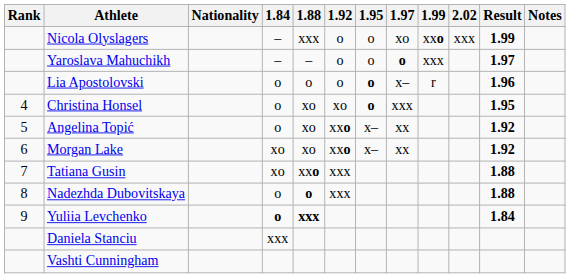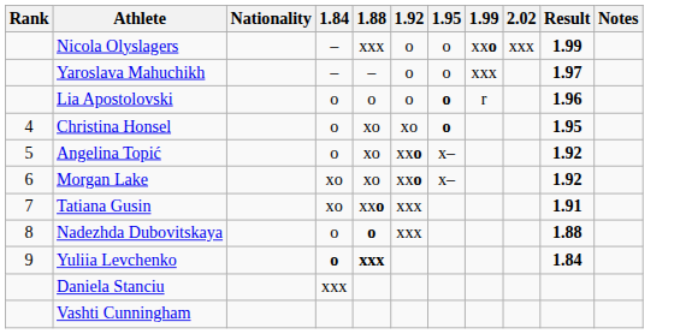 <table class="wikitable sortable" style="text-align:center">
 <tr>
 <th>Rank</th>
 <th>Athlete</th>
 <th>Nationality</th>
 <th>1.84</th>
 <th>1.88</th>
 <th>1.92</th>
 <th>1.95</th>
-<th>1.97</th>
 <th>1.99</th>
 <th>2.02</th>
 <th>Result</th>
 <th>Notes</th>
 </tr>
 <tr>
 <td></td>
 <td align=left><a href='#'>Nicola Olyslagers</a></td>
 <td align=left></td>
 <td>–</td>
 <td>xxx</td>
 <td>o</td>
 <td>o</td>
-<td>xo</td>
 <td>xx<strong>o</strong></td>
 <td>xxx</td>
 <td><strong>1.99</strong></td>
 <td></td>
 </tr>
 <tr>
 <td></td>
 <td align=left><a href='#'>Yaroslava Mahuchikh</a></td>
 <td align=left></td>
 <td>–</td>
 <td>–</td>
 <td>o</td>
 <td>o</td>
-<td><strong>o</strong></td>
 <td>xxx</td>
 <td></td>
 <td><strong>1.97</strong></td>
 <td></td>
 </tr>
 <tr>
 <td></td>
 <td align=left><a href='#'>Lia Apostolovski</a></td>
 <td align=left></td>
 <td>o</td>
 <td>o</td>
 <td>o</td>
 <td><strong>o</strong></td>
-<td>x–</td>
 <td>r</td>
 <td></td>
 <td><strong>1.96</strong></td>
 <td></td>
 </tr>
 <tr>
 <td>4</td>
 <td align=left><a href='#'>Christina Honsel</a></td>
 <td align=left></td>
 <td>o</td>
 <td>xo</td>
 <td>xo</td>
 <td><strong>o</strong></td>
-<td>xxx</td>
 <td></td>
 <td></td>
 <td><strong>1.95</strong></td>
 <td></td>
 </tr>
 <tr>
 <td>5</td>
 <td align=left><a href='#'>Angelina Topić</a></td>
 <td align=left></td>
 <td>o</td>
 <td>xo</td>
 <td>xx<strong>o</strong></td>
 <td>x–</td>
-<td>xx</td>
 <td></td>
 <td></td>
 <td><strong>1.92</strong></td>
 <td></td>
 </tr>
 <tr>
 <td>6</td>
 <td align=left><a href='#'>Morgan Lake</a></td>
 <td align=left></td>
 <td>xo</td>
 <td>xo</td>
 <td>xx<strong>o</strong></td>
 <td>x–</td>
-<td>xx</td>
 <td></td>
 <td></td>
 <td><strong>1.92</strong></td>
 <td></td>
 </tr>
 <tr>
 <td>7</td>
 <td align=left><a href='#'>Tatiana Gusin</a></td>
 <td align=left></td>
 <td>xo</td>
 <td>xx<strong>o</strong></td>
 <td>xxx</td>
 <td></td>
 <td></td>
 <td></td>
-<td></td>
-<td><strong>1.88</strong></td>
+<td><strong>1.91</strong></td>
 <td></td>
 </tr>
 <tr>
 <td>8</td>
 <td align=left><a href='#'>Nadezhda Dubovitskaya</a></td>
 <td align=left></td>
 <td>o</td>
 <td><strong>o</strong></td>
 <td>xxx</td>
-<td></td>
 <td></td>
 <td></td>
 <td></td>
 <td><strong>1.88</strong></td>
 <td></td>
 </tr>
 <tr>
 <td>9</td>
 <td align=left><a href='#'>Yuliia Levchenko</a></td>
 <td align=left></td>
 <td><strong>o</strong></td>
 <td><strong>xxx</strong></td>
 <td></td>
 <td></td>
 <td></td>
 <td></td>
-<td></td>
 <td><strong>1.84</strong></td>
 <td></td>
 </tr>
 <tr>
 <td></td>
 <td align=left><a href='#'>Daniela Stanciu</a></td>
 <td align=left></td>
 <td>xxx</td>
-<td></td>
 <td></td>
 <td></td>
 <td></td>
 <td></td>
 <td></td>
 <td></td>
 <td></td>
 </tr>
 <tr>
 <td></td>
 <td align=left><a href='#'>Vashti Cunningham</a></td>
 <td align=left></td>
 <td></td>
 <td></td>
 <td></td>
 <td></td>
 <td></td>
 <td></td>
 <td></td>
 <td></td>
-<td></td>
 </tr>
 </table>
